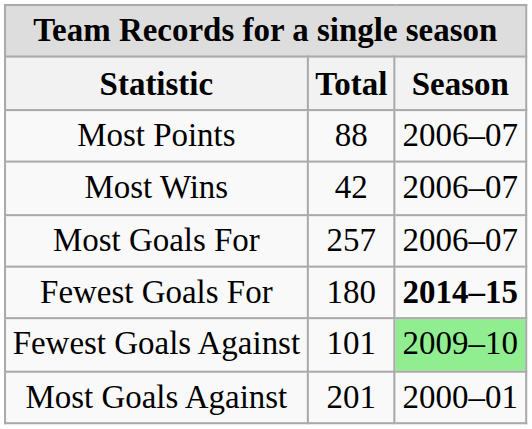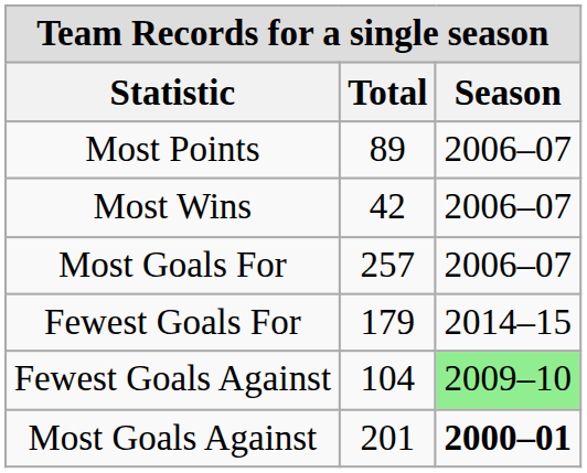 <table class="wikitable">
 <tr align="center"  bgcolor="#dddddd">
 <td colspan="11"><strong>Team Records for a single season</strong></td>
 </tr>
 <tr>
 <th>Statistic</th>
 <th>Total</th>
 <th>Season</th>
 </tr>
 <tr align="center">
 <td>Most Points</td>
-<td>88</td>
+<td>89</td>
 <td>2006–07</td>
 </tr>
 <tr align="center">
 <td>Most Wins</td>
 <td>42</td>
 <td>2006–07</td>
 </tr>
 <tr align="center">
 <td>Most Goals For</td>
 <td>257</td>
 <td>2006–07</td>
 </tr>
 <tr align="center">
 <td>Fewest Goals For</td>
-<td>180</td>
-<td><strong>2014–15</strong></td>
+<td>179</td>
+<td>2014–15</td>
 </tr>
 <tr align="center">
 <td>Fewest Goals Against</td>
-<td>101</td>
+<td>104</td>
 <td style="background: lightgreen;">2009–10</td>
 </tr>
 <tr align="center">
 <td>Most Goals Against</td>
 <td>201</td>
-<td>2000–01</td>
+<td><strong>2000–01</strong></td>
 </tr>
 </table>
